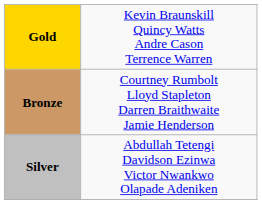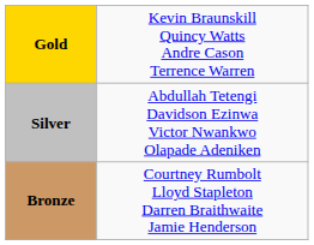 <table class="wikitable" style="text-align:center; " width="35%">
 <tr>
 <td bgcolor="gold"><strong>Gold</strong></td>
 <td><a href='#'>Kevin Braunskill</a><br><a href='#'>Quincy Watts</a><br><a href='#'>Andre Cason</a><br><a href='#'>Terrence Warren</a><br>  <small><em></em></small></td>
 </tr>
 <tr>
+<td bgcolor="silver"><strong>Silver</strong></td>
+<td><a href='#'>Abdullah Tetengi</a><br><a href='#'>Davidson Ezinwa</a><br><a href='#'>Victor Nwankwo</a><br><a href='#'>Olapade Adeniken</a><br>  <small><em></em></small></td>
+</tr>
+<tr>
 <td bgcolor="CC9966"><strong>Bronze</strong></td>
 <td><a href='#'>Courtney Rumbolt</a><br><a href='#'>Lloyd Stapleton</a><br><a href='#'>Darren Braithwaite</a><br><a href='#'>Jamie Henderson</a><br>  <small><em></em></small></td>
 </tr>
-<tr>
-<td bgcolor="silver"><strong>Silver</strong></td>
-<td><a href='#'>Abdullah Tetengi</a><br><a href='#'>Davidson Ezinwa</a><br><a href='#'>Victor Nwankwo</a><br><a href='#'>Olapade Adeniken</a><br>  <small><em></em></small></td>
-</tr>
 </table>
